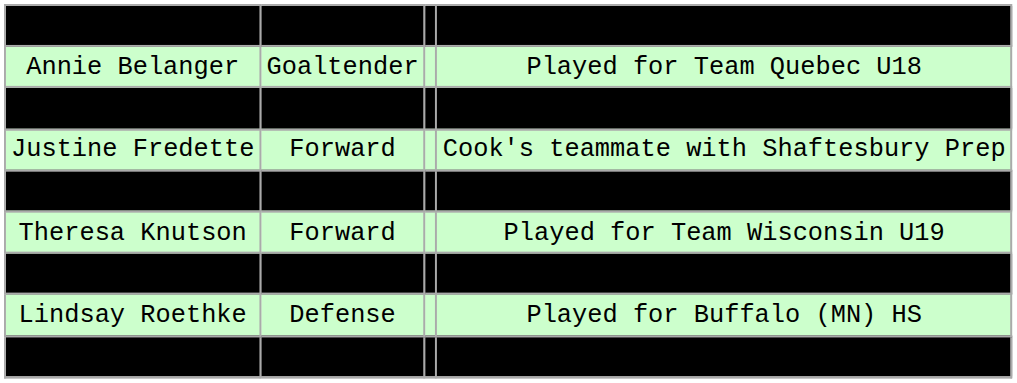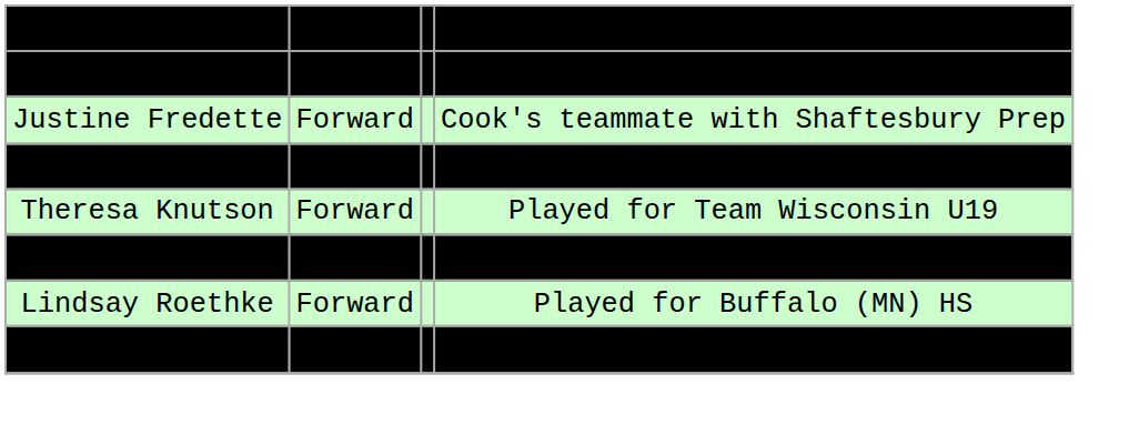 <table class="wikitable">
 <tr align="center" bgcolor=" ">
 <td>Madison Badeau</td>
 <td>Forward</td>
 <td></td>
 <td>Attended Holy Trinity Catholic HS</td>
 </tr>
-<tr align="center" bgcolor="#ccffcc">
-<td>Annie Belanger</td>
-<td>Goaltender</td>
-<td></td>
-<td>Played for Team Quebec U18</td>
-</tr>
 <tr align="center" bgcolor=" ">
 <td>Cyndee Cook</td>
-<td>Forward</td>
+<td>Defense</td>
 <td></td>
 <td>Played for the Boston Shamrocks</td>
 </tr>
 <tr align="center" bgcolor="#ccffcc">
 <td>Justine Fredette</td>
 <td>Forward</td>
 <td></td>
 <td>Cook's teammate with Shaftesbury Prep</td>
 </tr>
 <tr align="center" bgcolor=" ">
 <td>Shannon Godin</td>
-<td>Defense</td>
+<td>Forward</td>
 <td></td>
 <td>Played for Brewster Academy</td>
 </tr>
 <tr align="center" bgcolor="#ccffcc">
 <td>Theresa Knutson</td>
 <td>Forward</td>
 <td></td>
 <td>Played for Team Wisconsin U19</td>
 </tr>
 <tr align="center" bgcolor=" ">
 <td>Leah Lum</td>
 <td>Defense</td>
 <td></td>
 <td>Played for the Pacific Steelers</td>
 </tr>
 <tr align="center" bgcolor="#ccffcc">
 <td>Lindsay Roethke</td>
-<td>Defense</td>
+<td>Forward</td>
 <td></td>
 <td>Played for Buffalo (MN) HS</td>
 </tr>
 <tr align="center" bgcolor=" ">
 <td>Marisa Maccario</td>
 <td>Defense</td>
 <td></td>
 <td>Played for Shaftesbury Prep</td>
 </tr>
 <tr align="center" bgcolor=" ">
 </tr>
 </table>
